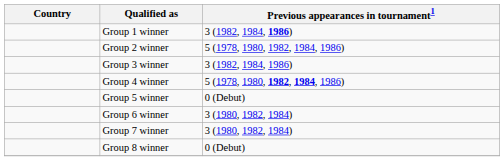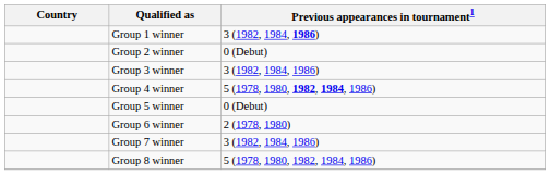 <table class="wikitable sortable">
 <tr>
 <th scope="col" width="140">Country</th>
 <th scope="col" width="150">Qualified as</th>
 <th scope="col" width="450">Previous appearances in tournament<sup><strong><a href='#'>1</a></strong></sup></th>
 </tr>
 <tr>
 <td></td>
 <td>Group 1 winner</td>
 <td>3 (<a href='#'>1982</a>, <a href='#'>1984</a>, <strong><a href='#'>1986</a></strong>)</td>
 </tr>
 <tr>
 <td></td>
 <td>Group 2 winner</td>
-<td>5 (<a href='#'>1978</a>, <a href='#'>1980</a>, <a href='#'>1982</a>, <a href='#'>1984</a>, <a href='#'>1986</a>)</td>
+<td>0 (Debut)</td>
 </tr>
 <tr>
 <td></td>
 <td>Group 3 winner</td>
 <td>3 (<a href='#'>1982</a>, <a href='#'>1984</a>, <a href='#'>1986</a>)</td>
 </tr>
 <tr>
 <td></td>
 <td>Group 4 winner</td>
 <td>5 (<a href='#'>1978</a>, <a href='#'>1980</a>, <strong><a href='#'>1982</a></strong>, <strong><a href='#'>1984</a></strong>, <a href='#'>1986</a>)</td>
 </tr>
 <tr>
 <td></td>
 <td>Group 5 winner</td>
 <td>0 (Debut)</td>
 </tr>
 <tr>
 <td></td>
 <td>Group 6 winner</td>
-<td>3 (<a href='#'>1980</a>, <a href='#'>1982</a>, <a href='#'>1984</a>)</td>
+<td>2 (<a href='#'>1978</a>, <a href='#'>1980</a>)</td>
 </tr>
 <tr>
 <td></td>
 <td>Group 7 winner</td>
-<td>3 (<a href='#'>1980</a>, <a href='#'>1982</a>, <a href='#'>1984</a>)</td>
+<td>3 (<a href='#'>1982</a>, <a href='#'>1984</a>, <a href='#'>1986</a>)</td>
 </tr>
 <tr>
 <td></td>
 <td>Group 8 winner</td>
-<td>0 (Debut)</td>
+<td>5 (<a href='#'>1978</a>, <a href='#'>1980</a>, <a href='#'>1982</a>, <a href='#'>1984</a>, <a href='#'>1986</a>)</td>
 </tr>
 <tr>
 </tr>
 </table>
